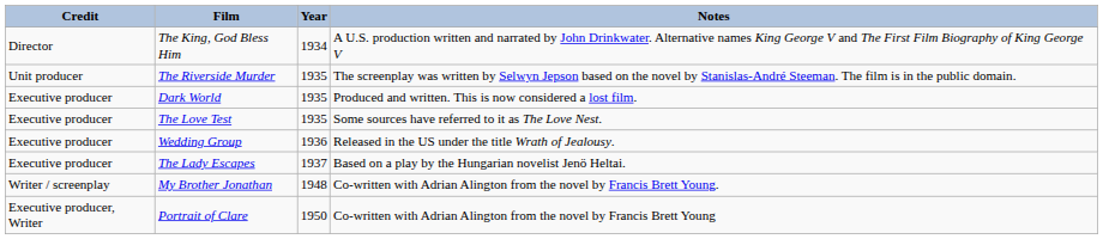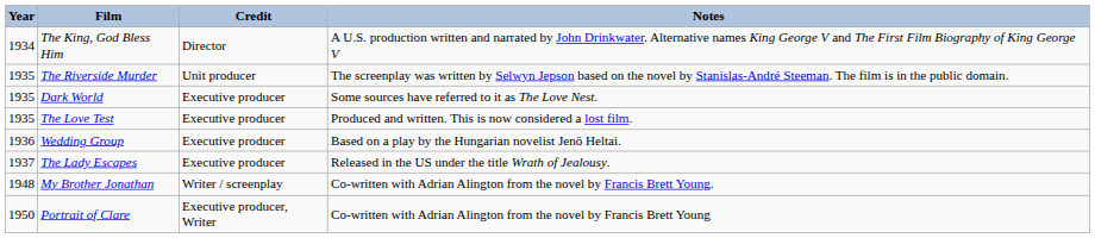 <table class="wikitable" style="font-size:95%;">
 <tr>
+<th style="background:#B0C4DE;">Year</th>
+<th style="background:#B0C4DE;">Film</th>
 <th style="background:#B0C4DE;">Credit</th>
-<th style="background:#B0C4DE;">Film</th>
-<th style="background:#B0C4DE;">Year</th>
 <th style="background:#B0C4DE;">Notes</th>
 </tr>
 <tr>
+<td>1934</td>
+<td><em>The King, God Bless Him</em></td>
 <td>Director</td>
-<td><em>The King, God Bless Him</em></td>
-<td>1934</td>
 <td>A U.S. production written and narrated by <a href='#'>John Drinkwater</a>. Alternative names <em>King George V</em> and <em>The First Film Biography of King George V</em></td>
 </tr>
 <tr>
+<td>1935</td>
+<td><em><a href='#'>The Riverside Murder</a></em></td>
 <td>Unit producer</td>
-<td><em><a href='#'>The Riverside Murder</a></em></td>
-<td>1935</td>
 <td>The screenplay was written by <a href='#'>Selwyn Jepson</a> based on the novel by <a href='#'>Stanislas-André Steeman</a>. The film is in the public domain.</td>
 </tr>
 <tr>
+<td>1935</td>
+<td><em> <a href='#'>Dark World</a></em></td>
 <td>Executive producer</td>
-<td><em> <a href='#'>Dark World</a></em></td>
+<td>Some sources have referred to it as <em>The Love Nest</em>.</td>
+</tr>
+<tr>
 <td>1935</td>
+<td><em><a href='#'>The Love Test</a></em></td>
+<td>Executive producer</td>
 <td>Produced and written. This is now considered a <a href='#'>lost film</a>.</td>
 </tr>
 <tr>
+<td>1936</td>
+<td><em><a href='#'>Wedding Group</a></em></td>
 <td>Executive producer</td>
-<td><em><a href='#'>The Love Test</a></em></td>
-<td>1935</td>
-<td>Some sources have referred to it as <em>The Love Nest</em>.</td>
+<td>Based on a play by the Hungarian novelist Jenö Heltai.</td>
 </tr>
 <tr>
+<td>1937</td>
+<td><em><a href='#'>The Lady Escapes</a></em></td>
 <td>Executive producer</td>
-<td><em><a href='#'>Wedding Group</a></em></td>
-<td>1936</td>
 <td>Released in the US under the title <em>Wrath of Jealousy</em>.</td>
 </tr>
 <tr>
-<td>Executive producer</td>
-<td><em><a href='#'>The Lady Escapes</a></em></td>
-<td>1937</td>
-<td>Based on a play by the Hungarian novelist Jenö Heltai.</td>
-</tr>
-<tr>
+<td>1948</td>
+<td><em><a href='#'>My Brother Jonathan</a></em></td>
 <td>Writer / screenplay</td>
-<td><em><a href='#'>My Brother Jonathan</a></em></td>
-<td>1948</td>
 <td>Co-written with Adrian Alington from the novel by <a href='#'>Francis Brett Young</a>.</td>
 </tr>
 <tr>
+<td>1950</td>
+<td><em><a href='#'>Portrait of Clare</a></em></td>
 <td>Executive producer, Writer</td>
-<td><em><a href='#'>Portrait of Clare</a></em></td>
-<td>1950</td>
 <td>Co-written with Adrian Alington from the novel by Francis Brett Young</td>
 </tr>
 </table>
